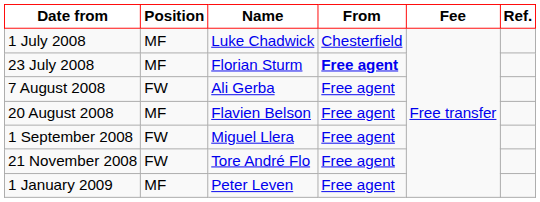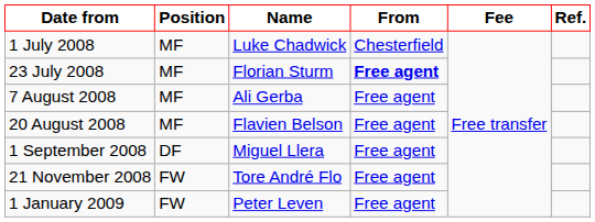 <table class="wikitable">
 <tr>
 <th style="background:#FFFFFF; color:black; border:1px solid red;">Date from</th>
 <th style="background:#FFFFFF; color:black; border:1px solid red;">Position</th>
 <th style="background:#FFFFFF; color:black; border:1px solid red;">Name</th>
 <th style="background:#FFFFFF; color:black; border:1px solid red;">From</th>
 <th style="background:#FFFFFF; color:black; border:1px solid red;">Fee</th>
 <th style="background:#FFFFFF; color:black; border:1px solid red;">Ref.</th>
 </tr>
 <tr>
 <td>1 July 2008</td>
 <td>MF</td>
 <td> <a href='#'>Luke Chadwick</a></td>
 <td><a href='#'>Chesterfield</a></td>
 <td rowspan="7"><a href='#'>Free transfer</a></td>
 <td></td>
 </tr>
 <tr>
 <td>23 July 2008</td>
 <td>MF</td>
 <td> <a href='#'>Florian Sturm</a></td>
 <td><strong><a href='#'>Free agent</a></strong></td>
 <td></td>
 </tr>
 <tr>
 <td>7 August 2008</td>
-<td>FW</td>
+<td>MF</td>
 <td> <a href='#'>Ali Gerba</a></td>
 <td><a href='#'>Free agent</a></td>
 <td></td>
 </tr>
 <tr>
 <td>20 August 2008</td>
 <td>MF</td>
 <td> <a href='#'>Flavien Belson</a></td>
 <td><a href='#'>Free agent</a></td>
 <td></td>
 </tr>
 <tr>
 <td>1 September 2008</td>
-<td>FW</td>
+<td>DF</td>
 <td> <a href='#'>Miguel Llera</a></td>
 <td><a href='#'>Free agent</a></td>
 <td></td>
 </tr>
 <tr>
 <td>21 November 2008</td>
 <td>FW</td>
 <td> <a href='#'>Tore André Flo</a></td>
 <td><a href='#'>Free agent</a></td>
 <td></td>
 </tr>
 <tr>
 <td>1 January 2009</td>
-<td>MF</td>
+<td>FW</td>
 <td> <a href='#'>Peter Leven</a></td>
 <td><a href='#'>Free agent</a></td>
 <td></td>
 </tr>
 </table>
